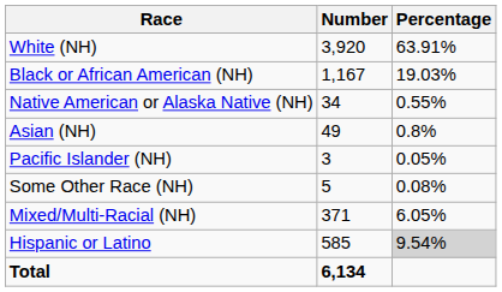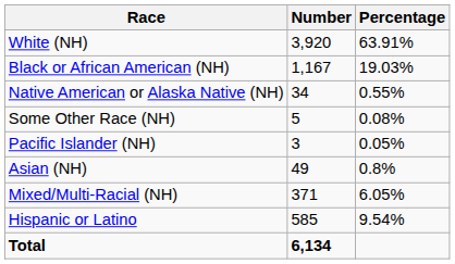 <table class="wikitable">
 <tr>
 <th>Race</th>
 <th>Number</th>
 <th>Percentage</th>
 </tr>
 <tr>
 <td><a href='#'>White</a> (NH)</td>
 <td>3,920</td>
 <td>63.91%</td>
 </tr>
 <tr>
 <td><a href='#'>Black or African American</a> (NH)</td>
 <td>1,167</td>
 <td>19.03%</td>
 </tr>
 <tr>
 <td><a href='#'>Native American</a> or <a href='#'>Alaska Native</a> (NH)</td>
 <td>34</td>
 <td>0.55%</td>
 </tr>
 <tr>
-<td><a href='#'>Asian</a> (NH)</td>
-<td>49</td>
-<td>0.8%</td>
+<td>Some Other Race (NH)</td>
+<td>5</td>
+<td>0.08%</td>
 </tr>
 <tr>
 <td><a href='#'>Pacific Islander</a> (NH)</td>
 <td>3</td>
 <td>0.05%</td>
 </tr>
 <tr>
-<td>Some Other Race (NH)</td>
-<td>5</td>
-<td>0.08%</td>
+<td><a href='#'>Asian</a> (NH)</td>
+<td>49</td>
+<td>0.8%</td>
 </tr>
 <tr>
 <td><a href='#'>Mixed/Multi-Racial</a> (NH)</td>
 <td>371</td>
 <td>6.05%</td>
 </tr>
 <tr>
 <td><a href='#'>Hispanic or Latino</a></td>
 <td>585</td>
-<td style="background: lightgrey;">9.54%</td>
+<td>9.54%</td>
 </tr>
 <tr>
 <td><strong>Total</strong></td>
 <td><strong>6,134</strong></td>
 <td></td>
 </tr>
 </table>
